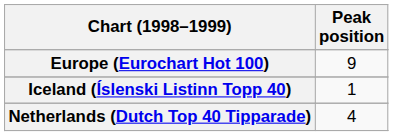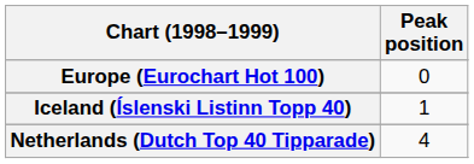 <table class="wikitable sortable plainrowheaders" style="text-align:center">
 <tr>
 <th scope="col">Chart (1998–1999)</th>
 <th scope="col">Peak<br>position</th>
 </tr>
 <tr>
 </tr>
 <tr>
 </tr>
 <tr>
 </tr>
 <tr>
 <th scope="row">Europe (<a href='#'>Eurochart Hot 100</a>)</th>
-<td>9</td>
+<td>0</td>
 </tr>
 <tr>
 </tr>
 <tr>
 <th scope="row">Iceland (<a href='#'>Íslenski Listinn Topp 40</a>)</th>
 <td>1</td>
 </tr>
 <tr>
 </tr>
 <tr>
 <th scope="row">Netherlands (<a href='#'>Dutch Top 40 Tipparade</a>)</th>
 <td>4</td>
 </tr>
 <tr>
 </tr>
 <tr>
 </tr>
 <tr>
 </tr>
 <tr>
 </tr>
 <tr>
 </tr>
 <tr>
 </tr>
 </table>
